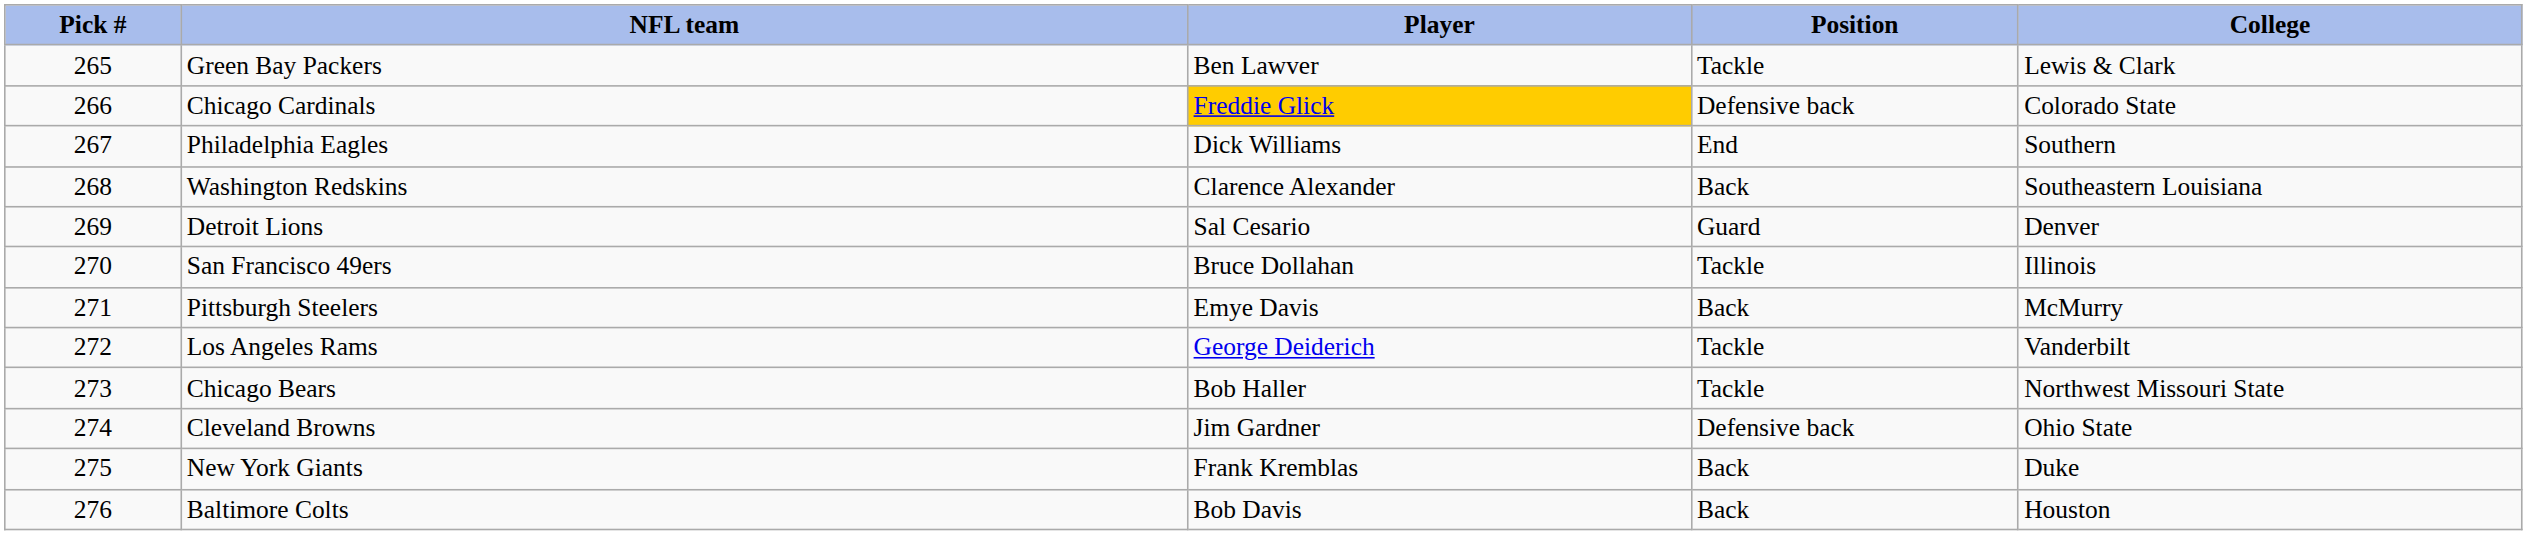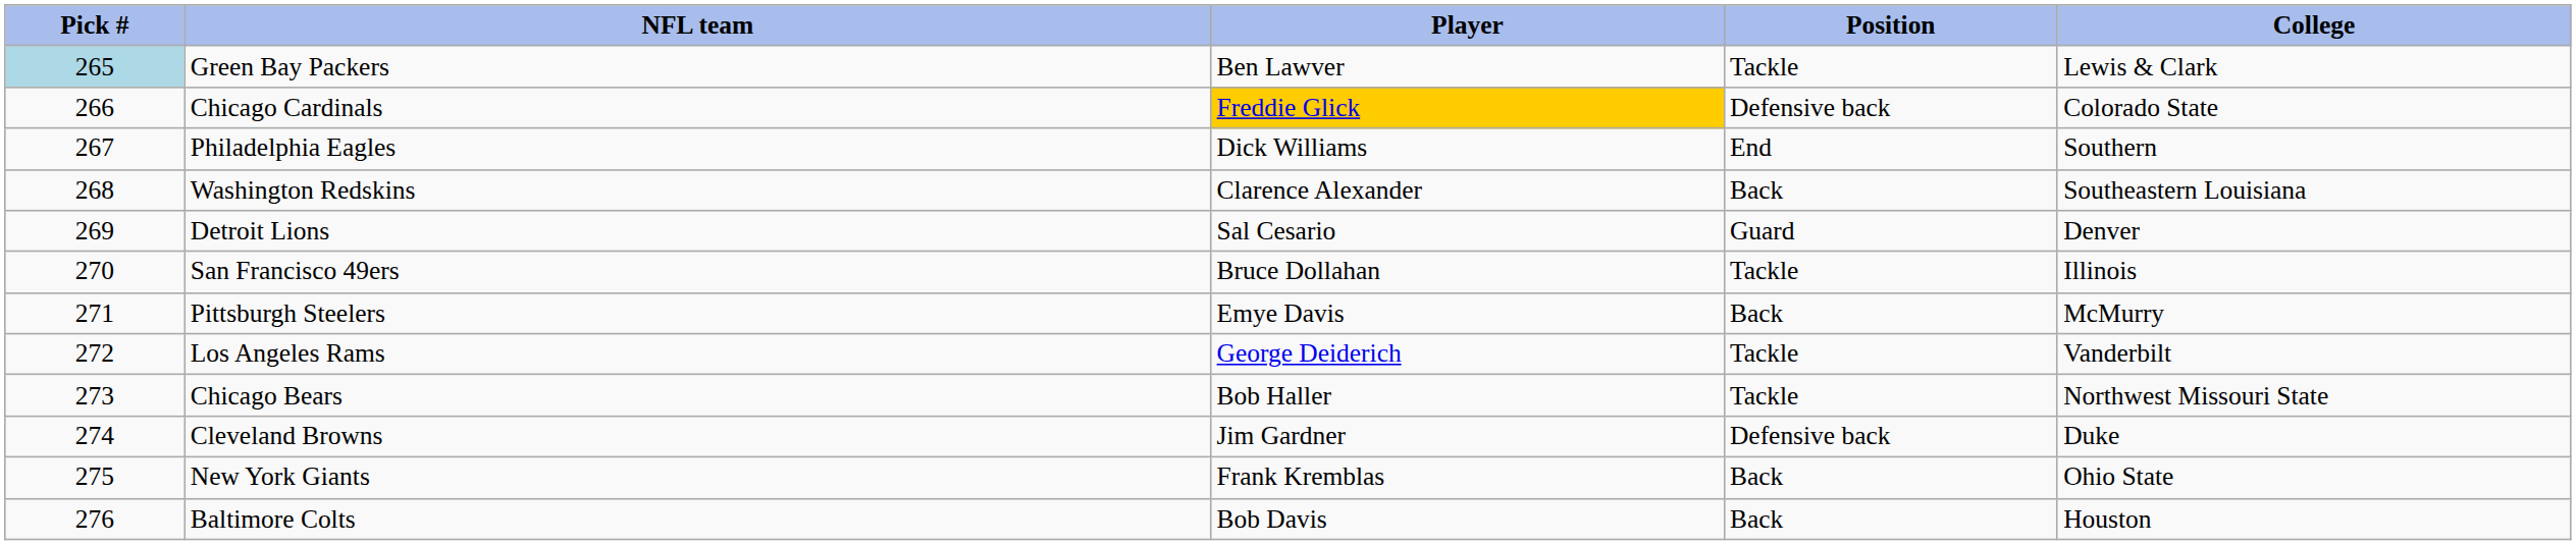 <table class="wikitable sortable sortable" style="width: 100%">
 <tr>
 <th style="background:#A8BDEC;" width=7%>Pick #</th>
 <th width=40% style="background:#A8BDEC;">NFL team</th>
 <th width=20% style="background:#A8BDEC;">Player</th>
 <th width=13% style="background:#A8BDEC;">Position</th>
 <th style="background:#A8BDEC;">College</th>
 </tr>
 <tr>
-<td align=center>265</td>
+<td align=center style="background: lightblue;">265</td>
 <td>Green Bay Packers</td>
 <td>Ben Lawver</td>
 <td>Tackle</td>
 <td>Lewis & Clark</td>
 </tr>
 <tr>
 <td align=center>266</td>
 <td>Chicago Cardinals</td>
 <td bgcolor="#FFCC00"><a href='#'>Freddie Glick</a></td>
 <td>Defensive back</td>
 <td>Colorado State</td>
 </tr>
 <tr>
 <td align=center>267</td>
 <td>Philadelphia Eagles</td>
 <td>Dick Williams</td>
 <td>End</td>
 <td>Southern</td>
 </tr>
 <tr>
 <td align=center>268</td>
 <td>Washington Redskins</td>
 <td>Clarence Alexander</td>
 <td>Back</td>
 <td>Southeastern Louisiana</td>
 </tr>
 <tr>
 <td align=center>269</td>
 <td>Detroit Lions</td>
 <td>Sal Cesario</td>
 <td>Guard</td>
 <td>Denver</td>
 </tr>
 <tr>
 <td align=center>270</td>
 <td>San Francisco 49ers</td>
 <td>Bruce Dollahan</td>
 <td>Tackle</td>
 <td>Illinois</td>
 </tr>
 <tr>
 <td align=center>271</td>
 <td>Pittsburgh Steelers</td>
 <td>Emye Davis</td>
 <td>Back</td>
 <td>McMurry</td>
 </tr>
 <tr>
 <td align=center>272</td>
 <td>Los Angeles Rams</td>
 <td><a href='#'>George Deiderich</a></td>
 <td>Tackle</td>
 <td>Vanderbilt</td>
 </tr>
 <tr>
 <td align=center>273</td>
 <td>Chicago Bears</td>
 <td>Bob Haller</td>
 <td>Tackle</td>
 <td>Northwest Missouri State</td>
 </tr>
 <tr>
 <td align=center>274</td>
 <td>Cleveland Browns</td>
 <td>Jim Gardner</td>
 <td>Defensive back</td>
-<td>Ohio State</td>
+<td>Duke</td>
 </tr>
 <tr>
 <td align=center>275</td>
 <td>New York Giants</td>
 <td>Frank Kremblas</td>
 <td>Back</td>
-<td>Duke</td>
+<td>Ohio State</td>
 </tr>
 <tr>
 <td align=center>276</td>
 <td>Baltimore Colts</td>
 <td>Bob Davis</td>
 <td>Back</td>
 <td>Houston</td>
 </tr>
 </table>
